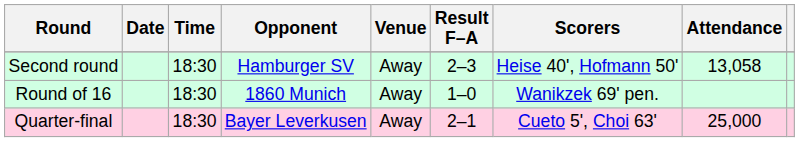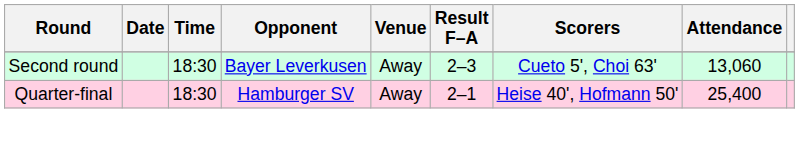 <table class="wikitable sortable" style="text-align:center">
 <tr>
 <th>Round</th>
 <th>Date</th>
 <th>Time</th>
 <th>Opponent</th>
 <th>Venue</th>
 <th>Result<br>F–A</th>
 <th class="unsortable">Scorers</th>
 <th>Attendance</th>
 <th class="unsortable"></th>
 </tr>
 <tr bgcolor="#d0ffe3"||First round||>
 </tr>
 <tr bgcolor="#d0ffe3">
 <td>Second round</td>
 <td></td>
 <td>18:30</td>
-<td><a href='#'>Hamburger SV</a></td>
+<td><a href='#'>Bayer Leverkusen</a></td>
 <td>Away</td>
 <td>2–3 </td>
-<td><a href='#'>Heise</a> 40', <a href='#'>Hofmann</a> 50'</td>
-<td>13,058</td>
-<td></td>
-</tr>
-<tr bgcolor="#d0ffe3">
-<td>Round of 16</td>
-<td></td>
-<td>18:30</td>
-<td><a href='#'>1860 Munich</a></td>
-<td>Away</td>
-<td>1–0</td>
-<td><a href='#'>Wanikzek</a> 69' pen.</td>
-<td></td>
+<td><a href='#'>Cueto</a> 5', <a href='#'>Choi</a> 63'</td>
+<td>13,060</td>
 <td></td>
 </tr>
 <tr bgcolor="#ffd0e3">
 <td>Quarter-final</td>
 <td></td>
 <td>18:30</td>
-<td><a href='#'>Bayer Leverkusen</a></td>
+<td><a href='#'>Hamburger SV</a></td>
 <td>Away</td>
 <td>2–1</td>
-<td><a href='#'>Cueto</a> 5', <a href='#'>Choi</a> 63'</td>
-<td>25,000</td>
+<td><a href='#'>Heise</a> 40', <a href='#'>Hofmann</a> 50'</td>
+<td>25,400</td>
 <td></td>
 </tr>
 </table>
